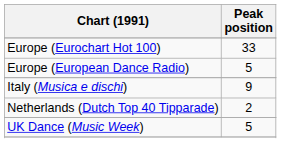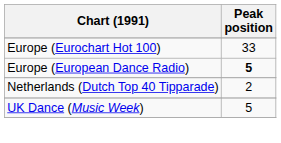 <table class="wikitable sortable">
 <tr>
 <th>Chart (1991)</th>
 <th>Peak<br>position</th>
 </tr>
 <tr>
 </tr>
 <tr>
 </tr>
 <tr>
 <td>Europe (<a href='#'>Eurochart Hot 100</a>)</td>
 <td align="center">33</td>
 </tr>
 <tr>
 <td>Europe (<a href='#'>European Dance Radio</a>)</td>
-<td align="center">5</td>
+<td align="center"><strong>5</strong></td>
 </tr>
 <tr>
 </tr>
 <tr>
-</tr>
-<tr>
-<td>Italy (<em><a href='#'>Musica e dischi</a></em>)</td>
-<td align="center">9</td>
 </tr>
 <tr>
 <td>Netherlands (<a href='#'>Dutch Top 40 Tipparade</a>)</td>
 <td align="center">2</td>
 </tr>
 <tr>
 </tr>
 <tr>
 </tr>
 <tr>
 </tr>
 <tr>
 <td><a href='#'>UK Dance</a> (<em><a href='#'>Music Week</a></em>)</td>
 <td align="center">5</td>
 </tr>
 <tr>
 </tr>
 <tr>
 </tr>
 <tr>
 </tr>
 <tr>
 </tr>
 </table>
